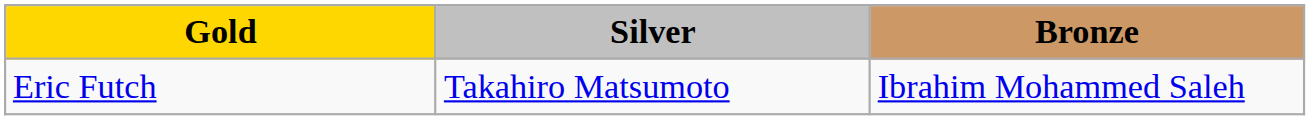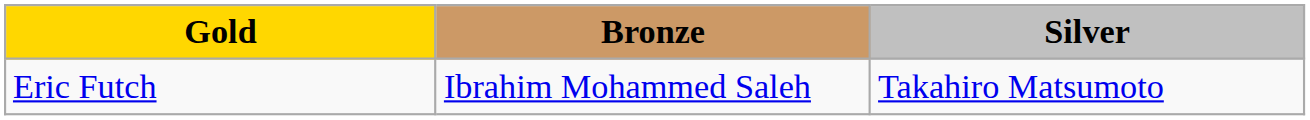 <table class="wikitable" style="text-align:left">
 <tr align="center">
 <td width=200 bgcolor=gold><strong>Gold</strong></td>
+<td width=200 bgcolor=CC9966><strong>Bronze</strong></td>
 <td width=200 bgcolor=silver><strong>Silver</strong></td>
-<td width=200 bgcolor=CC9966><strong>Bronze</strong></td>
 </tr>
 <tr>
 <td><a href='#'>Eric Futch</a><br><em></em></td>
+<td><a href='#'>Ibrahim Mohammed Saleh</a><br><em></em></td>
 <td><a href='#'>Takahiro Matsumoto</a><br><em></em></td>
-<td><a href='#'>Ibrahim Mohammed Saleh</a><br><em></em></td>
 </tr>
 </table>
